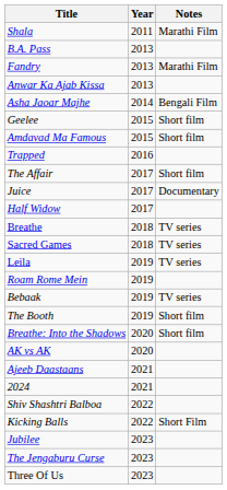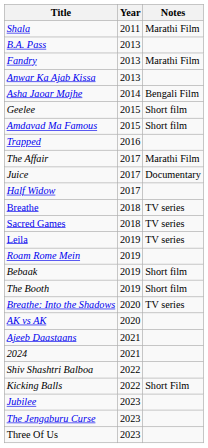 <table class="wikitable">
 <tr>
 <th>Title</th>
 <th>Year</th>
 <th>Notes</th>
 </tr>
 <tr>
 <td><em><a href='#'>Shala</a></em></td>
 <td>2011</td>
 <td>Marathi Film</td>
 </tr>
 <tr>
 <td><em><a href='#'>B.A. Pass</a></em></td>
 <td>2013</td>
 <td></td>
 </tr>
 <tr>
 <td><em><a href='#'>Fandry</a></em></td>
 <td>2013</td>
 <td>Marathi Film</td>
 </tr>
 <tr>
 <td><em><a href='#'>Anwar Ka Ajab Kissa</a></em></td>
 <td>2013</td>
 <td></td>
 </tr>
 <tr>
 <td><em><a href='#'>Asha Jaoar Majhe</a></em></td>
 <td>2014</td>
 <td>Bengali Film</td>
 </tr>
 <tr>
 <td><em>Geelee</em></td>
 <td>2015</td>
 <td>Short film</td>
 </tr>
 <tr>
 <td><em><a href='#'>Amdavad Ma Famous</a></em></td>
 <td>2015</td>
 <td>Short film</td>
 </tr>
 <tr>
 <td><em><a href='#'>Trapped</a></em></td>
 <td>2016</td>
 <td></td>
 </tr>
 <tr>
 <td><em>The Affair</em></td>
 <td>2017</td>
-<td>Short film</td>
+<td>Marathi Film</td>
 </tr>
 <tr>
 <td><em>Juice</em></td>
 <td>2017</td>
 <td>Documentary</td>
 </tr>
 <tr>
 <td><em><a href='#'>Half Widow</a></em></td>
 <td>2017</td>
 <td></td>
 </tr>
 <tr>
 <td><a href='#'>Breathe</a></td>
 <td>2018</td>
 <td>TV series</td>
 </tr>
 <tr>
 <td><a href='#'>Sacred Games</a></td>
 <td>2018</td>
 <td>TV series</td>
 </tr>
 <tr>
 <td><a href='#'>Leila</a></td>
 <td>2019</td>
 <td>TV series</td>
 </tr>
 <tr>
 <td><em><a href='#'>Roam Rome Mein</a></em></td>
 <td>2019</td>
 <td></td>
 </tr>
 <tr>
 <td><em>Bebaak</em></td>
 <td>2019</td>
-<td>TV series</td>
+<td>Short film</td>
 </tr>
 <tr>
 <td><em>The Booth</em></td>
 <td>2019</td>
 <td>Short film</td>
 </tr>
 <tr>
 <td><em><a href='#'>Breathe: Into the Shadows</a></em></td>
 <td>2020</td>
-<td>Short film</td>
+<td>TV series</td>
 </tr>
 <tr>
 <td><em><a href='#'>AK vs AK</a></em></td>
 <td>2020</td>
 <td></td>
 </tr>
 <tr>
 <td><em><a href='#'>Ajeeb Daastaans</a></em></td>
 <td>2021</td>
 <td></td>
 </tr>
 <tr>
 <td><em>2024</em></td>
 <td>2021</td>
 <td></td>
 </tr>
 <tr>
 <td><em>Shiv Shashtri Balboa</em></td>
 <td>2022</td>
 <td></td>
 </tr>
 <tr>
 <td><em>Kicking Balls</em></td>
 <td>2022</td>
 <td>Short Film</td>
 </tr>
 <tr>
 <td><em><a href='#'>Jubilee</a></em></td>
 <td>2023</td>
 <td></td>
 </tr>
 <tr>
 <td><em><a href='#'>The Jengaburu Curse</a></em></td>
 <td>2023</td>
 <td></td>
 </tr>
 <tr>
 <td>Three Of Us</td>
 <td>2023</td>
 <td></td>
 </tr>
 </table>
